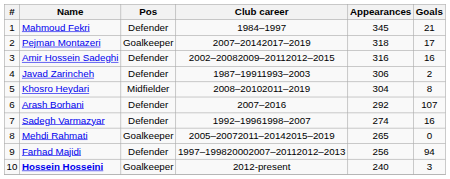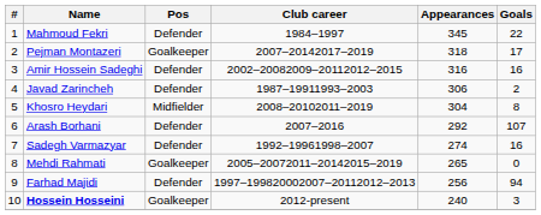 <table class="wikitable sortable" style="text-align: center;">
 <tr>
 <th>#</th>
 <th>Name</th>
 <th>Pos</th>
 <th>Club career</th>
 <th>Appearances</th>
 <th>Goals</th>
 </tr>
 <tr>
 <td>1</td>
 <td style="text-align:left;"><a href='#'>Mahmoud Fekri</a></td>
 <td>Defender</td>
 <td>1984–1997</td>
 <td>345</td>
-<td>21</td>
+<td>22</td>
 </tr>
 <tr>
 <td>2</td>
 <td style="text-align:left;"><a href='#'>Pejman Montazeri</a></td>
 <td>Goalkeeper</td>
 <td>2007–20142017–2019</td>
 <td>318</td>
 <td>17</td>
 </tr>
 <tr>
 <td>3</td>
 <td style="text-align:left;"><a href='#'>Amir Hossein Sadeghi</a></td>
 <td>Defender</td>
 <td>2002–20082009–20112012–2015</td>
 <td>316</td>
 <td>16</td>
 </tr>
 <tr>
 <td>4</td>
 <td style="text-align:left;"><a href='#'>Javad Zarincheh</a></td>
 <td>Defender</td>
 <td>1987–19911993–2003</td>
 <td>306</td>
 <td>2</td>
 </tr>
 <tr>
 <td>5</td>
 <td style="text-align:left;"><a href='#'>Khosro Heydari</a></td>
 <td>Midfielder</td>
 <td>2008–20102011–2019</td>
 <td>304</td>
 <td>8</td>
 </tr>
 <tr>
 <td>6</td>
 <td style="text-align:left;"><a href='#'>Arash Borhani</a></td>
 <td>Defender</td>
 <td>2007–2016</td>
 <td>292</td>
 <td>107</td>
 </tr>
 <tr>
 <td>7</td>
 <td style="text-align:left;"><a href='#'>Sadegh Varmazyar</a></td>
 <td>Defender</td>
 <td>1992–19961998–2007</td>
 <td>274</td>
 <td>16</td>
 </tr>
 <tr>
 <td>8</td>
 <td style="text-align:left;"><a href='#'>Mehdi Rahmati</a></td>
 <td>Goalkeeper</td>
 <td>2005–20072011–20142015–2019</td>
 <td>265</td>
 <td>0</td>
 </tr>
 <tr>
 <td>9</td>
 <td style="text-align:left;"><a href='#'>Farhad Majidi</a></td>
 <td>Defender</td>
 <td>1997–199820002007–20112012–2013</td>
 <td>256</td>
 <td>94</td>
 </tr>
 <tr>
 <td>10</td>
 <td style="text-align:left;"><strong><a href='#'>Hossein Hosseini</a></strong></td>
 <td>Goalkeeper</td>
 <td>2012-present</td>
 <td>240</td>
 <td>3</td>
 </tr>
 <tr>
 </tr>
 </table>
